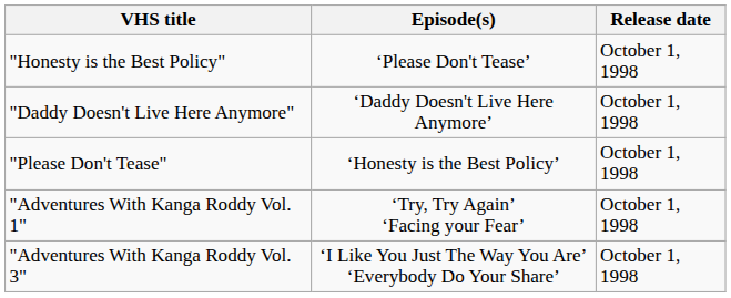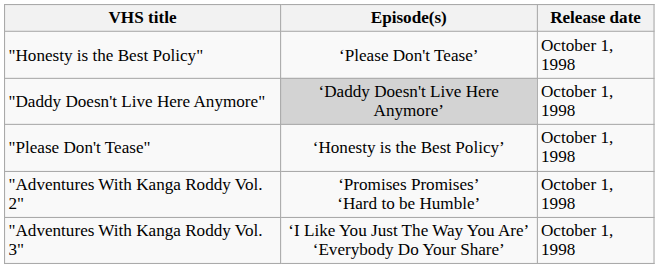 <table class="wikitable">
 <tr>
 <th>VHS title</th>
 <th>Episode(s)</th>
 <th>Release date</th>
 </tr>
 <tr>
 <td>"Honesty is the Best Policy"</td>
 <td style="text-align:center;">‘Please Don't Tease’</td>
 <td>October 1, 1998</td>
 </tr>
 <tr>
 <td>"Daddy Doesn't Live Here Anymore"</td>
-<td style="text-align:center;">‘Daddy Doesn't Live Here Anymore’</td>
+<td style="background: lightgrey; text-align:center;">‘Daddy Doesn't Live Here Anymore’</td>
 <td>October 1, 1998</td>
 </tr>
 <tr>
 <td>"Please Don't Tease"</td>
 <td style="text-align:center;">‘Honesty is the Best Policy’</td>
 <td>October 1, 1998</td>
 </tr>
 <tr>
-<td>"Adventures With Kanga Roddy Vol. 1"</td>
-<td style="text-align:center;">‘Try, Try Again’<br>‘Facing your Fear’</td>
+<td>"Adventures With Kanga Roddy Vol. 2"</td>
+<td style="text-align:center;">‘Promises Promises’<br>‘Hard to be Humble’</td>
 <td>October 1, 1998</td>
 </tr>
 <tr>
 <td>"Adventures With Kanga Roddy Vol. 3"</td>
 <td style="text-align:center;">‘I Like You Just The Way You Are’<br>‘Everybody Do Your Share’</td>
 <td>October 1, 1998</td>
 </tr>
 </table>
